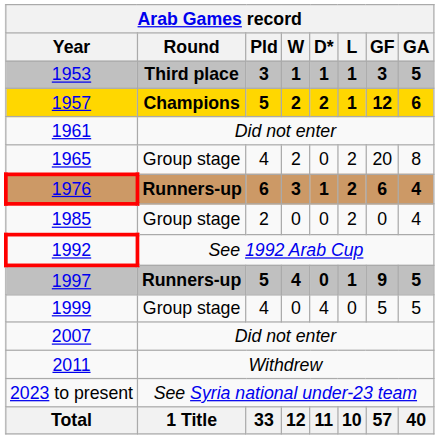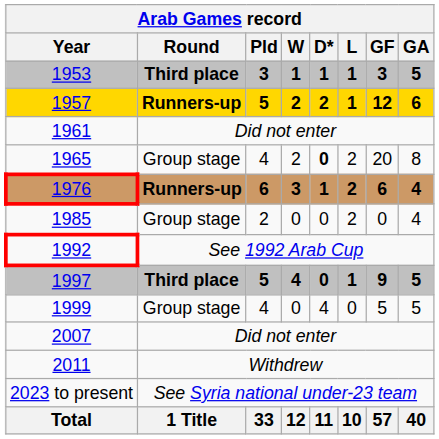 <table class="wikitable" style="text-align: center;font-size:90%;">
 <tr>
 <th colspan=9><a href='#'>Arab Games</a> record</th>
 </tr>
 <tr>
 <th>Year</th>
 <th>Round</th>
 <th>Pld</th>
 <th>W</th>
 <th>D*</th>
 <th>L</th>
 <th>GF</th>
 <th>GA</th>
 </tr>
 <tr bgcolor=silver>
 <td> <a href='#'>1953</a></td>
 <td><strong>Third place</strong></td>
 <td><strong>3</strong></td>
 <td><strong>1</strong></td>
 <td><strong>1</strong></td>
 <td><strong>1</strong></td>
 <td><strong>3</strong></td>
 <td><strong>5</strong></td>
 </tr>
 <tr bgcolor=gold>
 <td> <a href='#'>1957</a></td>
-<td><strong>Champions</strong></td>
+<td><strong>Runners-up</strong></td>
 <td><strong>5</strong></td>
 <td><strong>2</strong></td>
 <td><strong>2</strong></td>
 <td><strong>1</strong></td>
 <td><strong>12</strong></td>
 <td><strong>6</strong></td>
 </tr>
 <tr>
 <td> <a href='#'>1961</a></td>
 <td colspan=7><em>Did not enter</em></td>
 </tr>
 <tr>
 <td> <a href='#'>1965</a></td>
 <td>Group stage</td>
 <td>4</td>
 <td>2</td>
-<td>0</td>
+<td><strong>0</strong></td>
 <td>2</td>
 <td>20</td>
 <td>8</td>
 </tr>
 <tr style="background:#c96;">
 <td style="border: 3px solid red"> <a href='#'>1976</a></td>
 <td><strong>Runners-up</strong></td>
 <td><strong>6</strong></td>
 <td><strong>3</strong></td>
 <td><strong>1</strong></td>
 <td><strong>2</strong></td>
 <td><strong>6</strong></td>
 <td><strong>4</strong></td>
 </tr>
 <tr>
 <td> <a href='#'>1985</a></td>
 <td>Group stage</td>
 <td>2</td>
 <td>0</td>
 <td>0</td>
 <td>2</td>
 <td>0</td>
 <td>4</td>
 </tr>
 <tr>
 <td style="border: 3px solid red"> <a href='#'>1992</a></td>
 <td colspan=9><em>See <a href='#'>1992 Arab Cup</a></em></td>
 </tr>
 <tr bgcolor=silver>
 <td> <a href='#'>1997</a></td>
-<td><strong>Runners-up</strong></td>
+<td><strong>Third place</strong></td>
 <td><strong>5</strong></td>
 <td><strong>4</strong></td>
 <td><strong>0</strong></td>
 <td><strong>1</strong></td>
 <td><strong>9</strong></td>
 <td><strong>5</strong></td>
 </tr>
 <tr>
 <td> <a href='#'>1999</a></td>
 <td>Group stage</td>
 <td>4</td>
 <td>0</td>
 <td>4</td>
 <td>0</td>
 <td>5</td>
 <td>5</td>
 </tr>
 <tr>
 <td> <a href='#'>2007</a></td>
 <td colspan=7><em>Did not enter</em></td>
 </tr>
 <tr>
 <td> <a href='#'>2011</a></td>
 <td colspan=7><em>Withdrew</em></td>
 </tr>
 <tr>
 <td> <a href='#'>2023</a> to present</td>
 <td colspan=9><em>See <a href='#'>Syria national under-23 team</a></em></td>
 </tr>
 <tr>
 <th><strong>Total</strong></th>
 <th><strong>1 Title</strong></th>
 <th><strong>33</strong></th>
 <th><strong>12</strong></th>
 <th><strong>11</strong></th>
 <th><strong>10</strong></th>
 <th><strong>57</strong></th>
 <th><strong>40</strong></th>
 </tr>
 </table>
